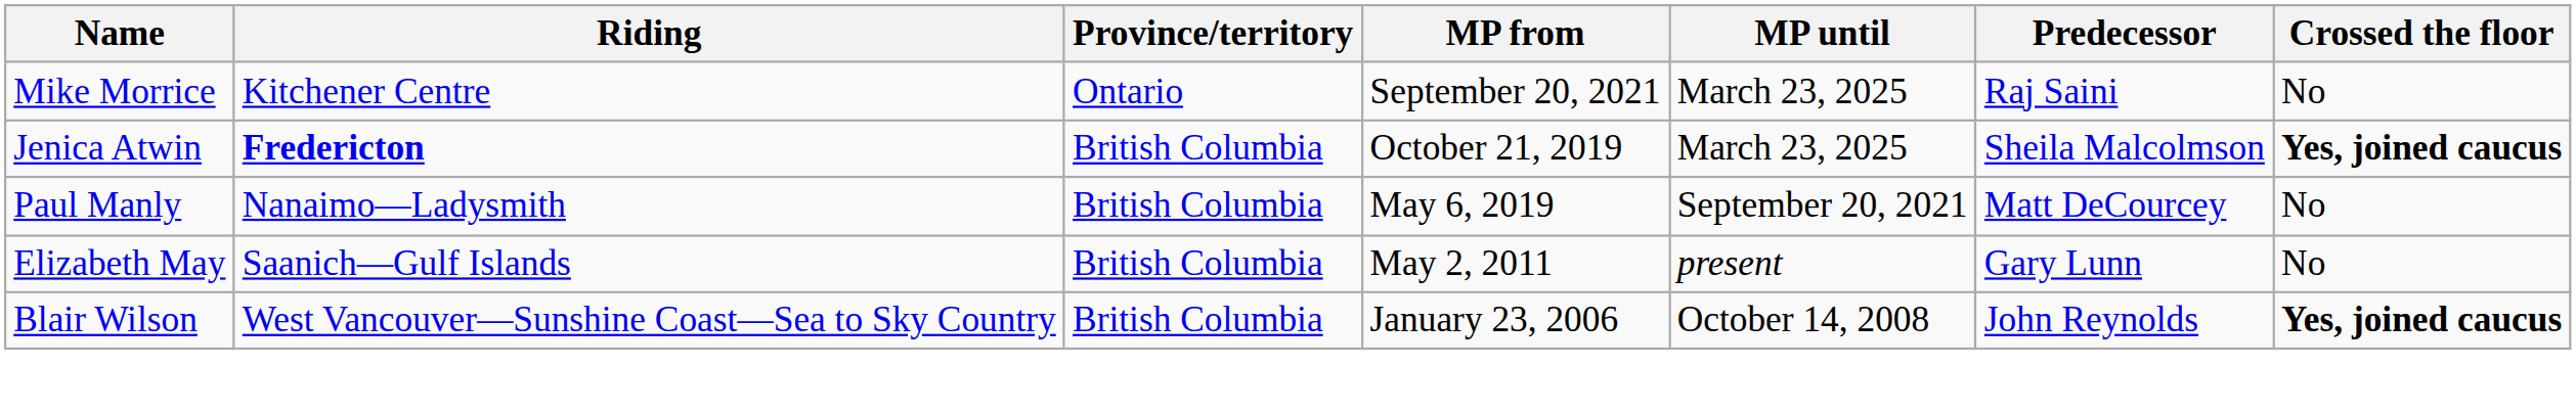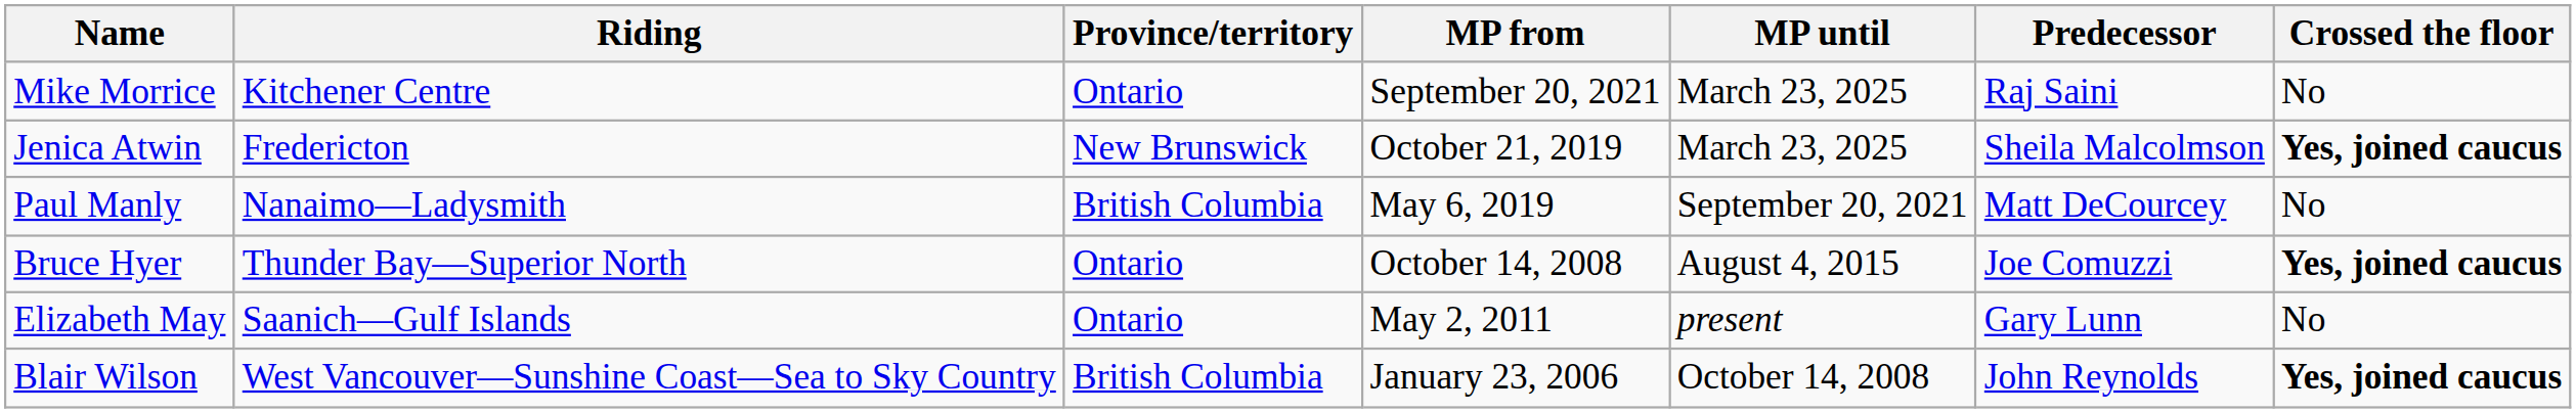 <table class="wikitable">
 <tr>
 <th>Name</th>
 <th>Riding</th>
 <th>Province/territory</th>
 <th>MP from</th>
 <th>MP until</th>
 <th>Predecessor</th>
 <th>Crossed the floor</th>
 </tr>
 <tr>
 <td><a href='#'>Mike Morrice</a></td>
 <td><a href='#'>Kitchener Centre</a></td>
 <td><a href='#'>Ontario</a></td>
 <td>September 20, 2021</td>
 <td>March 23, 2025</td>
 <td><a href='#'>Raj Saini</a></td>
 <td>No</td>
 </tr>
 <tr>
 <td><a href='#'>Jenica Atwin</a></td>
-<td><strong><a href='#'>Fredericton</a></strong></td>
-<td><a href='#'>British Columbia</a></td>
+<td><a href='#'>Fredericton</a></td>
+<td><a href='#'>New Brunswick</a></td>
 <td>October 21, 2019</td>
 <td>March 23, 2025</td>
 <td><a href='#'>Sheila Malcolmson</a></td>
 <td><strong>Yes, joined caucus</strong></td>
 </tr>
 <tr>
 <td><a href='#'>Paul Manly</a></td>
 <td><a href='#'>Nanaimo—Ladysmith</a></td>
 <td><a href='#'>British Columbia</a></td>
 <td>May 6, 2019</td>
 <td>September 20, 2021</td>
 <td><a href='#'>Matt DeCourcey</a></td>
 <td>No</td>
 </tr>
 <tr>
+<td><a href='#'>Bruce Hyer</a></td>
+<td><a href='#'>Thunder Bay—Superior North</a></td>
+<td><a href='#'>Ontario</a></td>
+<td>October 14, 2008</td>
+<td>August 4, 2015</td>
+<td><a href='#'>Joe Comuzzi</a></td>
+<td><strong>Yes, joined caucus</strong></td>
+</tr>
+<tr>
 <td><a href='#'>Elizabeth May</a></td>
 <td><a href='#'>Saanich—Gulf Islands</a></td>
-<td><a href='#'>British Columbia</a></td>
+<td><a href='#'>Ontario</a></td>
 <td>May 2, 2011</td>
 <td><em>present</em></td>
 <td><a href='#'>Gary Lunn</a></td>
 <td>No</td>
 </tr>
 <tr>
 <td><a href='#'>Blair Wilson</a></td>
 <td><a href='#'>West Vancouver—Sunshine Coast—Sea to Sky Country</a></td>
 <td><a href='#'>British Columbia</a></td>
 <td>January 23, 2006</td>
 <td>October 14, 2008</td>
 <td><a href='#'>John Reynolds</a></td>
 <td><strong>Yes, joined caucus</strong></td>
 </tr>
 </table>
